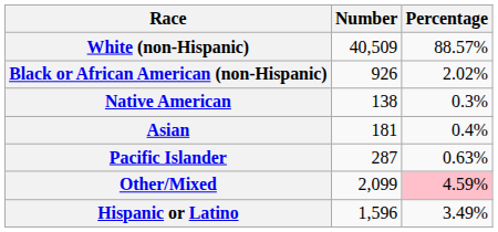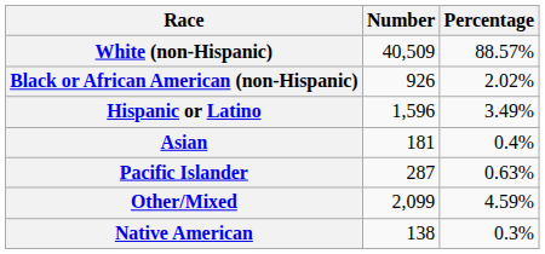 <table class="wikitable" style="text-align:right">
 <tr>
 <th scope="col">Race</th>
 <th scope="col">Number</th>
 <th scope="col">Percentage</th>
 </tr>
 <tr>
 <th scope="row"><a href='#'>White</a> (non-Hispanic)</th>
 <td>40,509</td>
 <td>88.57%</td>
 </tr>
 <tr>
 <th scope="row"><a href='#'>Black or African American</a> (non-Hispanic)</th>
 <td>926</td>
 <td>2.02%</td>
 </tr>
 <tr>
-<th scope="row"><a href='#'>Native American</a></th>
-<td>138</td>
-<td>0.3%</td>
+<th scope="row"><a href='#'>Hispanic</a> or <a href='#'>Latino</a></th>
+<td>1,596</td>
+<td>3.49%</td>
 </tr>
 <tr>
 <th scope="row"><a href='#'>Asian</a></th>
 <td>181</td>
 <td>0.4%</td>
 </tr>
 <tr>
 <th scope="row"><a href='#'>Pacific Islander</a></th>
 <td>287</td>
 <td>0.63%</td>
 </tr>
 <tr>
 <th scope="row"><a href='#'>Other/Mixed</a></th>
 <td>2,099</td>
-<td style="background: pink;">4.59%</td>
+<td>4.59%</td>
 </tr>
 <tr>
-<th scope="row"><a href='#'>Hispanic</a> or <a href='#'>Latino</a></th>
-<td>1,596</td>
-<td>3.49%</td>
+<th scope="row"><a href='#'>Native American</a></th>
+<td>138</td>
+<td>0.3%</td>
 </tr>
 </table>
